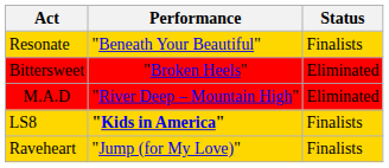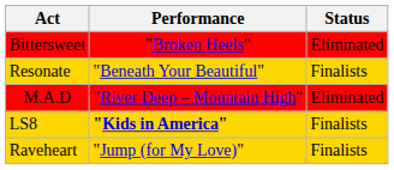 <table class="wikitable">
 <tr>
 <th>Act</th>
 <th>Performance</th>
 <th>Status</th>
 </tr>
 <tr>
+<td style="background:red; text-align:center;">Bittersweet</td>
+<td style="background:red; text-align:center;">"<a href='#'>Broken Heels</a>"</td>
+<td style="background:red; text-align:center;">Eliminated</td>
+</tr>
+<tr>
 <td style="background:gold;">Resonate</td>
 <td style="background:gold;">"<a href='#'>Beneath Your Beautiful</a>"</td>
 <td style="background:gold;">Finalists</td>
-</tr>
-<tr>
-<td style="background:red; text-align:center;">Bittersweet</td>
-<td style="background:red; text-align:center;">"<a href='#'>Broken Heels</a>"</td>
-<td style="background:red; text-align:center;">Eliminated</td>
 </tr>
 <tr 1>
 <td style="background:red; text-align:center;">M.A.D</td>
 <td style="background:red; text-align:center;">"<a href='#'>River Deep – Mountain High</a>"</td>
 <td style="background:red; text-align:center;">Eliminated</td>
 </tr>
 <tr>
 <td style="background:gold;">LS8</td>
 <td style="background:gold;"><strong>"<a href='#'>Kids in America</a>"</strong></td>
 <td style="background:gold;">Finalists</td>
 </tr>
 <tr>
 <td style="background:gold;">Raveheart</td>
 <td style="background:gold;">"<a href='#'>Jump (for My Love)</a>"</td>
 <td style="background:gold;">Finalists</td>
 </tr>
 </table>
